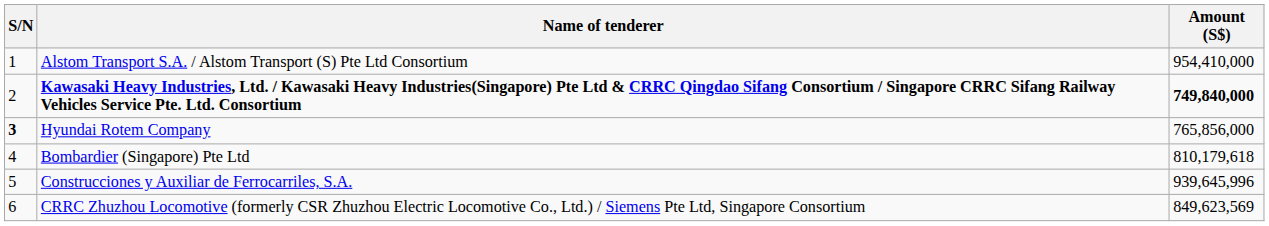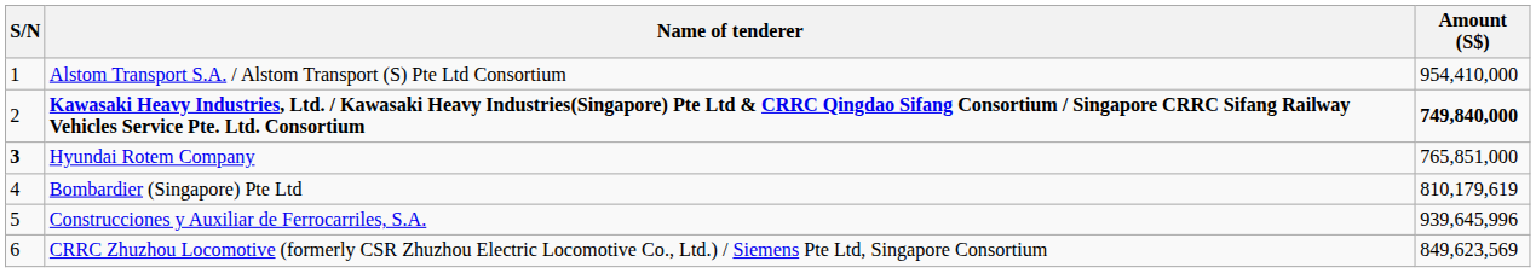 <table class="wikitable">
 <tr>
 <th>S/N</th>
 <th>Name of tenderer</th>
 <th>Amount (S$)</th>
 </tr>
 <tr>
 <td>1</td>
 <td><a href='#'>Alstom Transport S.A.</a> / Alstom Transport (S) Pte Ltd Consortium</td>
 <td>954,410,000</td>
 </tr>
 <tr>
 <td>2</td>
 <td><strong><a href='#'>Kawasaki Heavy Industries</a>, Ltd. / Kawasaki Heavy Industries(Singapore) Pte Ltd & <a href='#'>CRRC Qingdao Sifang</a> Consortium / Singapore CRRC Sifang Railway Vehicles Service Pte. Ltd. Consortium</strong></td>
 <td><strong>749,840,000</strong></td>
 </tr>
 <tr>
 <td><strong>3</strong></td>
 <td><a href='#'>Hyundai Rotem Company</a></td>
-<td>765,856,000</td>
+<td>765,851,000</td>
 </tr>
 <tr>
 <td>4</td>
 <td><a href='#'>Bombardier</a> (Singapore) Pte Ltd</td>
-<td>810,179,618</td>
+<td>810,179,619</td>
 </tr>
 <tr>
 <td>5</td>
 <td><a href='#'>Construcciones y Auxiliar de Ferrocarriles, S.A.</a></td>
 <td>939,645,996</td>
 </tr>
 <tr>
 <td>6</td>
 <td><a href='#'>CRRC Zhuzhou Locomotive</a> (formerly CSR Zhuzhou Electric Locomotive Co., Ltd.) / <a href='#'>Siemens</a> Pte Ltd, Singapore Consortium</td>
 <td>849,623,569</td>
 </tr>
 </table>
